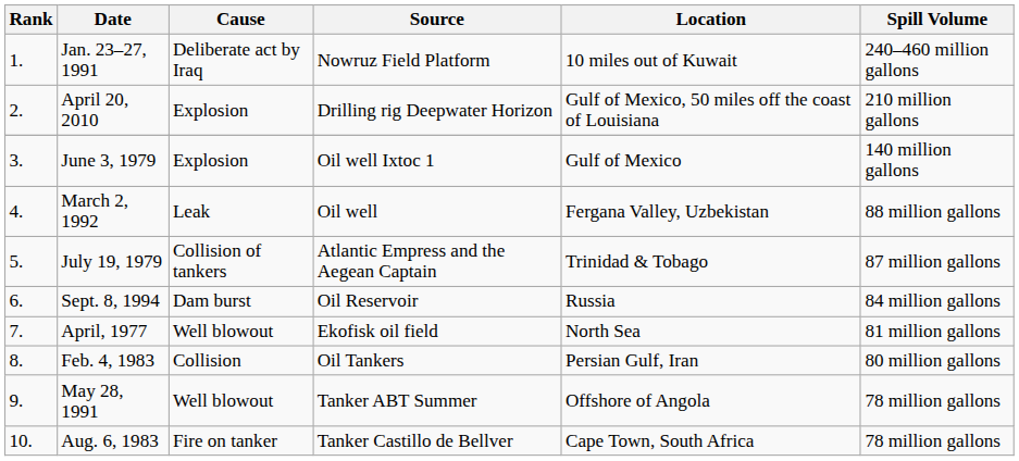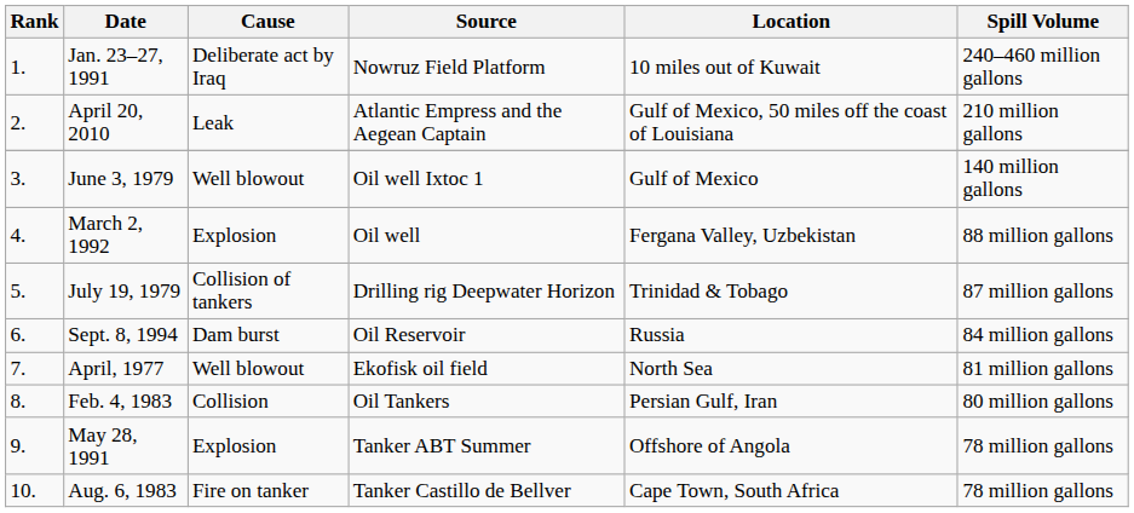 <table class="wikitable">
 <tr>
 <th>Rank</th>
 <th>Date</th>
 <th>Cause</th>
 <th>Source</th>
 <th>Location</th>
 <th>Spill Volume</th>
 </tr>
 <tr>
 <td>1.</td>
 <td>Jan. 23–27, 1991</td>
 <td>Deliberate act by Iraq</td>
 <td>Nowruz Field Platform</td>
 <td>10 miles out of Kuwait</td>
 <td>240–460 million gallons</td>
 </tr>
 <tr>
 <td>2.</td>
 <td>April 20, 2010</td>
-<td>Explosion</td>
-<td>Drilling rig Deepwater Horizon</td>
+<td>Leak</td>
+<td>Atlantic Empress and the Aegean Captain</td>
 <td>Gulf of Mexico, 50 miles off the coast of Louisiana</td>
 <td>210 million gallons</td>
 </tr>
 <tr .>
 </tr>
 <tr>
 <td>3.</td>
 <td>June 3, 1979</td>
-<td>Explosion</td>
+<td>Well blowout</td>
 <td>Oil well Ixtoc 1</td>
 <td>Gulf of Mexico</td>
 <td>140 million gallons</td>
 </tr>
 <tr>
 <td>4.</td>
 <td>March 2, 1992</td>
-<td>Leak</td>
+<td>Explosion</td>
 <td>Oil well</td>
 <td>Fergana Valley, Uzbekistan</td>
 <td>88 million gallons</td>
 </tr>
 <tr>
 <td>5.</td>
 <td>July 19, 1979</td>
 <td>Collision of tankers</td>
-<td>Atlantic Empress and the Aegean Captain</td>
+<td>Drilling rig Deepwater Horizon</td>
 <td>Trinidad & Tobago</td>
 <td>87 million gallons</td>
 </tr>
 <tr>
 <td>6.</td>
 <td>Sept. 8, 1994</td>
 <td>Dam burst</td>
 <td>Oil Reservoir</td>
 <td>Russia</td>
 <td>84 million gallons</td>
 </tr>
 <tr>
 <td>7.</td>
 <td>April, 1977</td>
 <td>Well blowout</td>
 <td>Ekofisk oil field</td>
 <td>North Sea</td>
 <td>81 million gallons</td>
 </tr>
 <tr>
 <td>8.</td>
 <td>Feb. 4, 1983</td>
 <td>Collision</td>
 <td>Oil Tankers</td>
 <td>Persian Gulf, Iran</td>
 <td>80 million gallons</td>
 </tr>
 <tr>
 <td>9.</td>
 <td>May 28, 1991</td>
-<td>Well blowout</td>
+<td>Explosion</td>
 <td>Tanker ABT Summer</td>
 <td>Offshore of Angola</td>
 <td>78 million gallons</td>
 </tr>
 <tr>
 <td>10.</td>
 <td>Aug. 6, 1983</td>
 <td>Fire on tanker</td>
 <td>Tanker Castillo de Bellver</td>
 <td>Cape Town, South Africa</td>
 <td>78 million gallons</td>
 </tr>
 </table>
